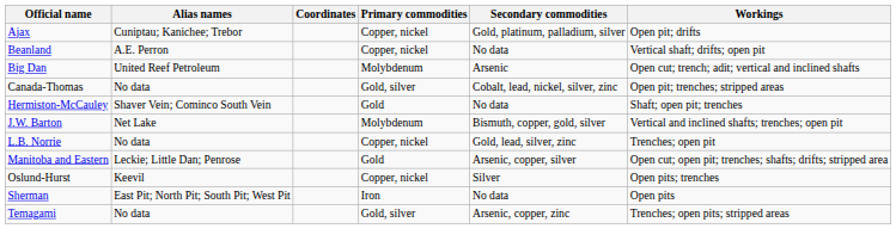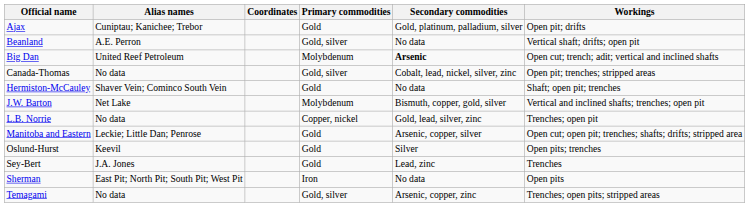 <table class="sortable wikitable">
 <tr>
 <th>Official name</th>
 <th>Alias names</th>
 <th>Coordinates</th>
 <th>Primary commodities</th>
 <th>Secondary commodities</th>
 <th>Workings</th>
 </tr>
 <tr>
 <td><a href='#'>Ajax</a></td>
 <td>Cuniptau; Kanichee; Trebor</td>
 <td></td>
-<td>Copper, nickel</td>
+<td>Gold</td>
 <td>Gold, platinum, palladium, silver</td>
 <td>Open pit; drifts</td>
 </tr>
 <tr>
 <td><a href='#'>Beanland</a></td>
 <td>A.E. Perron</td>
 <td></td>
-<td>Copper, nickel</td>
+<td>Gold, silver</td>
 <td>No data</td>
 <td>Vertical shaft; drifts; open pit</td>
 </tr>
 <tr>
 <td><a href='#'>Big Dan</a></td>
 <td>United Reef Petroleum</td>
 <td></td>
 <td>Molybdenum</td>
-<td>Arsenic</td>
+<td><strong>Arsenic</strong></td>
 <td>Open cut; trench; adit; vertical and inclined shafts</td>
 </tr>
 <tr>
 <td>Canada-Thomas</td>
 <td>No data</td>
 <td></td>
 <td>Gold, silver</td>
 <td>Cobalt, lead, nickel, silver, zinc</td>
 <td>Open pit; trenches; stripped areas</td>
 </tr>
 <tr>
 <td><a href='#'>Hermiston-McCauley</a></td>
 <td>Shaver Vein; Cominco South Vein</td>
 <td></td>
 <td>Gold</td>
 <td>No data</td>
 <td>Shaft; open pit; trenches</td>
 </tr>
 <tr>
 <td><a href='#'>J.W. Barton</a></td>
 <td>Net Lake</td>
 <td></td>
 <td>Molybdenum</td>
 <td>Bismuth, copper, gold, silver</td>
 <td>Vertical and inclined shafts; trenches; open pit</td>
 </tr>
 <tr>
 <td><a href='#'>L.B. Norrie</a></td>
 <td>No data</td>
 <td></td>
 <td>Copper, nickel</td>
 <td>Gold, lead, silver, zinc</td>
 <td>Trenches; open pit</td>
 </tr>
 <tr>
 <td><a href='#'>Manitoba and Eastern</a></td>
 <td>Leckie; Little Dan; Penrose</td>
 <td></td>
 <td>Gold</td>
 <td>Arsenic, copper, silver</td>
 <td>Open cut; open pit; trenches; shafts; drifts; stripped area</td>
 </tr>
 <tr>
 <td>Oslund-Hurst</td>
 <td>Keevil</td>
 <td></td>
-<td>Copper, nickel</td>
+<td>Gold</td>
 <td>Silver</td>
 <td>Open pits; trenches</td>
+</tr>
+<tr>
+<td>Sey-Bert</td>
+<td>J.A. Jones</td>
+<td></td>
+<td>Gold</td>
+<td>Lead, zinc</td>
+<td>Trenches</td>
 </tr>
 <tr>
 <td><a href='#'>Sherman</a></td>
 <td>East Pit; North Pit; South Pit; West Pit</td>
 <td></td>
 <td>Iron</td>
 <td>No data</td>
 <td>Open pits</td>
 </tr>
 <tr>
 <td><a href='#'>Temagami</a></td>
 <td>No data</td>
 <td></td>
 <td>Gold, silver</td>
 <td>Arsenic, copper, zinc</td>
 <td>Trenches; open pits; stripped areas</td>
 </tr>
 </table>
